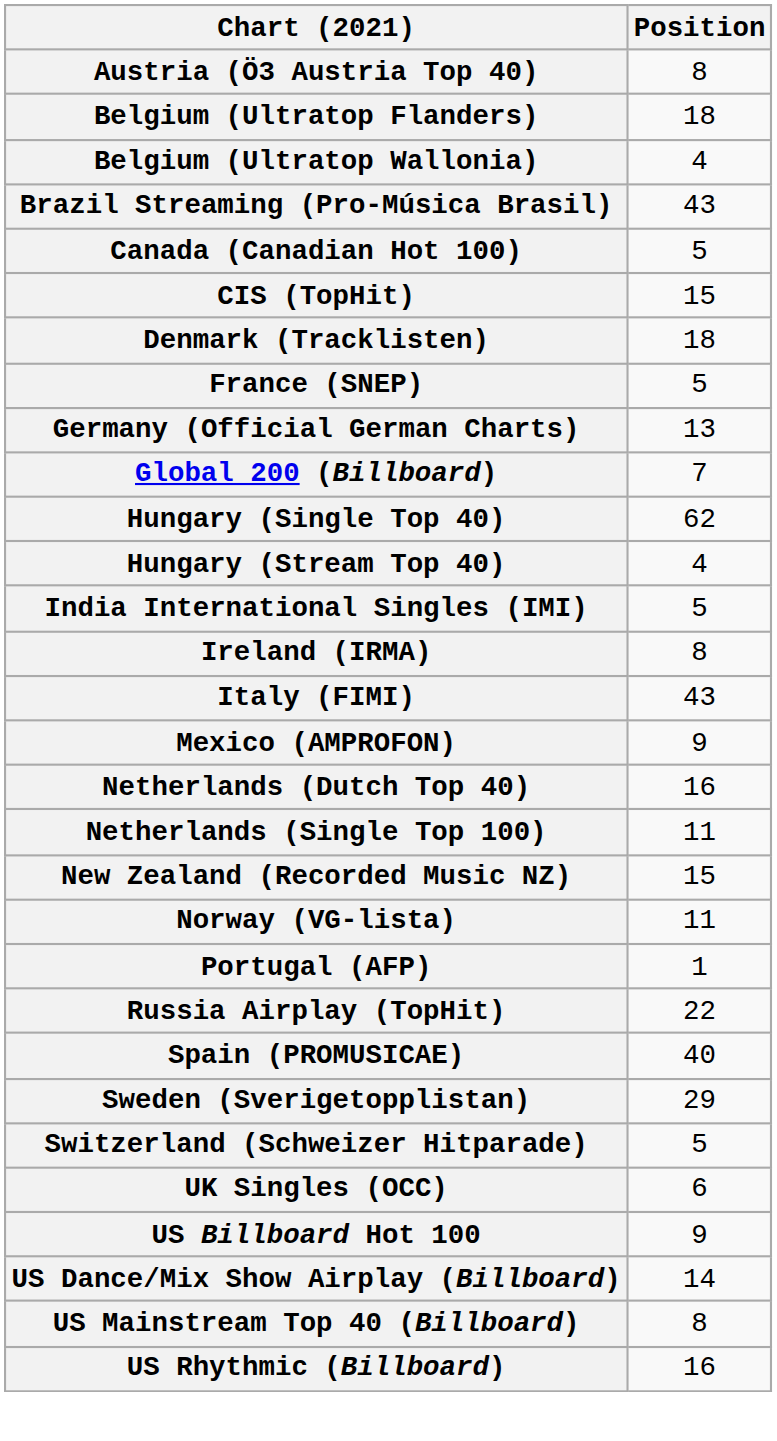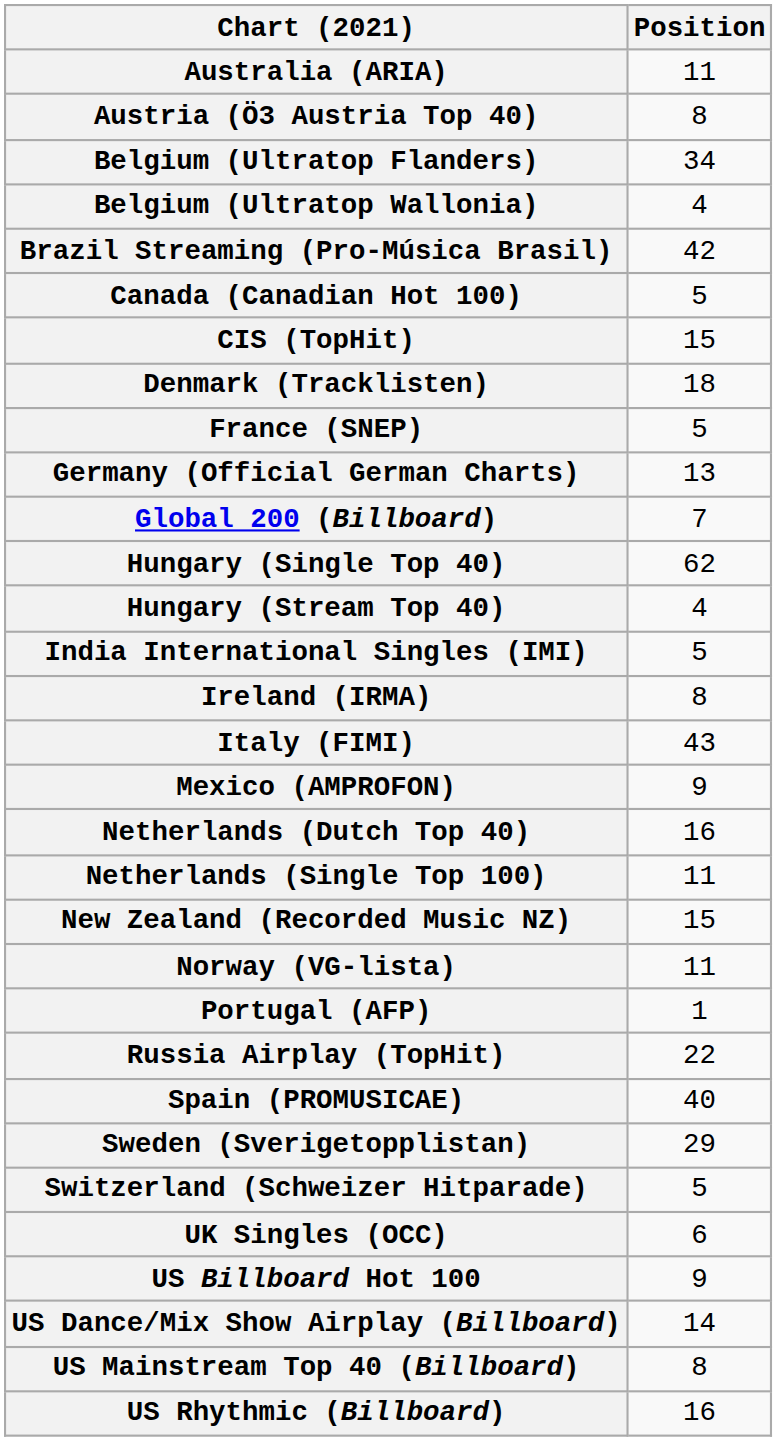 <table class="wikitable sortable plainrowheaders" style="text-align:center">
 <tr>
 <th>Chart (2021)</th>
 <th>Position</th>
+</tr>
+<tr>
+<th scope="row">Australia (ARIA)</th>
+<td>11</td>
 </tr>
 <tr>
 <th scope="row">Austria (Ö3 Austria Top 40)</th>
 <td>8</td>
 </tr>
 <tr>
 <th scope="row">Belgium (Ultratop Flanders)</th>
-<td>18</td>
+<td>34</td>
 </tr>
 <tr>
 <th scope="row">Belgium (Ultratop Wallonia)</th>
 <td>4</td>
 </tr>
 <tr>
 <th scope="row">Brazil Streaming (Pro-Música Brasil)</th>
-<td>43</td>
+<td>42</td>
 </tr>
 <tr>
 <th scope="row">Canada (Canadian Hot 100)</th>
 <td>5</td>
 </tr>
 <tr>
 <th scope="row">CIS (TopHit)</th>
 <td>15</td>
 </tr>
 <tr>
 <th scope="row">Denmark (Tracklisten)</th>
 <td>18</td>
 </tr>
 <tr>
 <th scope="row">France (SNEP)</th>
 <td>5</td>
 </tr>
 <tr>
 <th scope="row">Germany (Official German Charts)</th>
 <td>13</td>
 </tr>
 <tr>
 <th scope="row"><a href='#'>Global 200</a> (<em>Billboard</em>)</th>
 <td>7</td>
 </tr>
 <tr>
 <th scope="row">Hungary (Single Top 40)</th>
 <td>62</td>
 </tr>
 <tr>
 <th scope="row">Hungary (Stream Top 40)</th>
 <td>4</td>
 </tr>
 <tr>
 <th scope="row">India International Singles (IMI)</th>
 <td>5</td>
 </tr>
 <tr>
 <th scope="row">Ireland (IRMA)</th>
 <td>8</td>
 </tr>
 <tr>
 <th scope="row">Italy (FIMI)</th>
 <td>43</td>
 </tr>
 <tr>
 <th scope="row">Mexico (AMPROFON)</th>
 <td>9</td>
 </tr>
 <tr>
 <th scope="row">Netherlands (Dutch Top 40)</th>
 <td>16</td>
 </tr>
 <tr>
 <th scope="row">Netherlands (Single Top 100)</th>
 <td>11</td>
 </tr>
 <tr>
 <th scope="row">New Zealand (Recorded Music NZ)</th>
 <td>15</td>
 </tr>
 <tr>
 <th scope="row">Norway (VG-lista)</th>
 <td>11</td>
 </tr>
 <tr>
 <th scope="row">Portugal (AFP)</th>
 <td>1</td>
 </tr>
 <tr>
 <th scope="row">Russia Airplay (TopHit)</th>
 <td>22</td>
 </tr>
 <tr>
 <th scope="row">Spain (PROMUSICAE)</th>
 <td>40</td>
 </tr>
 <tr>
 <th scope="row">Sweden (Sverigetopplistan)</th>
 <td>29</td>
 </tr>
 <tr>
 <th scope="row">Switzerland (Schweizer Hitparade)</th>
 <td>5</td>
 </tr>
 <tr>
 <th scope="row">UK Singles (OCC)</th>
 <td>6</td>
 </tr>
 <tr>
 <th scope="row">US <em>Billboard</em> Hot 100</th>
 <td>9</td>
 </tr>
 <tr>
 <th scope="row">US Dance/Mix Show Airplay (<em>Billboard</em>)</th>
 <td>14</td>
 </tr>
 <tr>
 <th scope="row">US Mainstream Top 40 (<em>Billboard</em>)</th>
 <td>8</td>
 </tr>
 <tr>
 <th scope="row">US Rhythmic (<em>Billboard</em>)</th>
 <td>16</td>
 </tr>
 </table>
